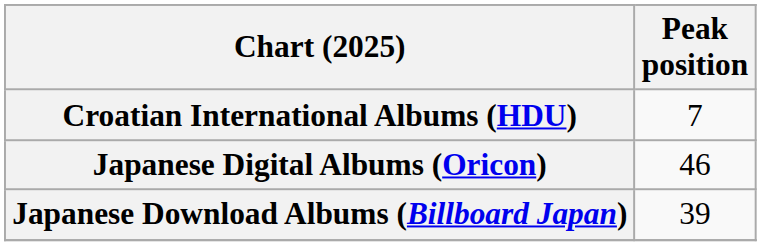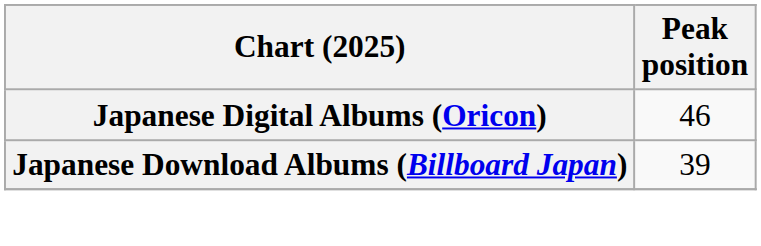 <table class="wikitable sortable plainrowheaders" style="text-align:center;">
 <tr>
 <th scope="col">Chart (2025)</th>
 <th scope="col">Peak<br>position</th>
-</tr>
-<tr>
-<th scope="row">Croatian International Albums (<a href='#'>HDU</a>)</th>
-<td>7</td>
 </tr>
 <tr>
 <th scope="row">Japanese Digital Albums (<a href='#'>Oricon</a>)</th>
 <td>46</td>
 </tr>
 <tr>
 <th scope="row">Japanese Download Albums (<em><a href='#'>Billboard Japan</a></em>)</th>
 <td>39</td>
 </tr>
 <tr>
 </tr>
 </table>
